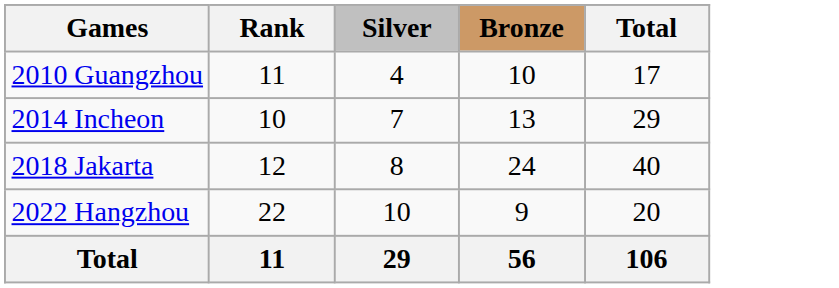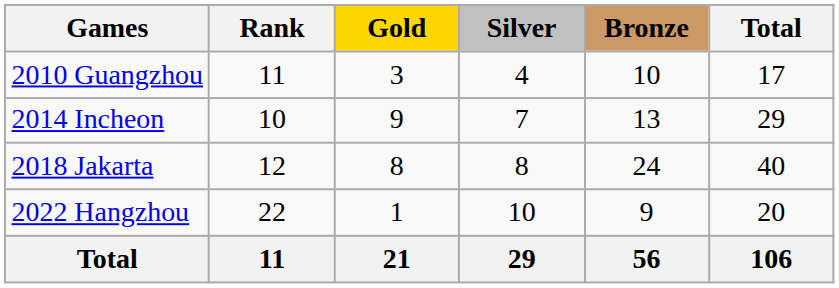 <table class="wikitable" style="text-align:center; font-size:90%;">
 <tr>
 <th>Games</th>
 <th style="width:4em;">Rank</th>
+<th style="background:gold; width:4em;"><strong>Gold</strong></th>
 <th style="background:silver; width:4em;"><strong>Silver</strong></th>
 <th style="background:#cc9966; width:4em;"><strong>Bronze</strong></th>
 <th style="width:4em;">Total</th>
 </tr>
 <tr>
 <td align=left> <a href='#'>2010 Guangzhou</a></td>
 <td>11</td>
+<td>3</td>
 <td>4</td>
 <td>10</td>
 <td>17</td>
 </tr>
 <tr>
 <td align=left> <a href='#'>2014 Incheon</a></td>
 <td>10</td>
+<td>9</td>
 <td>7</td>
 <td>13</td>
 <td>29</td>
 </tr>
 <tr>
 <td align=left> <a href='#'>2018 Jakarta</a></td>
 <td>12</td>
 <td>8</td>
+<td>8</td>
 <td>24</td>
 <td>40</td>
 </tr>
 <tr>
 <td align=left> <a href='#'>2022 Hangzhou</a></td>
 <td>22</td>
+<td>1</td>
 <td>10</td>
 <td>9</td>
 <td>20</td>
 </tr>
 <tr>
 <th>Total</th>
 <th>11</th>
+<th>21</th>
 <th>29</th>
 <th>56</th>
 <th>106</th>
 </tr>
 </table>
